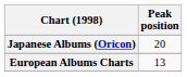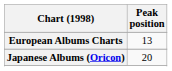 <table class="wikitable sortable plainrowheaders" style="text-align:center">
 <tr>
 <th scope="col">Chart (1998)</th>
 <th scope="col">Peak<br>position</th>
 </tr>
 <tr>
+</tr>
+<tr>
+</tr>
+<tr>
+</tr>
+<tr>
+</tr>
+<tr>
+<th scope="row">European Albums Charts</th>
+<td align = "center">13</td>
 </tr>
 <tr>
 </tr>
 <tr>
 </tr>
 <tr>
 </tr>
 <tr>
 <th scope="row">Japanese Albums (<a href='#'>Oricon</a>)</th>
 <td align="center">20</td>
 </tr>
 <tr>
 </tr>
 <tr>
 </tr>
 <tr>
 </tr>
 <tr>
-<th scope="row">European Albums Charts</th>
-<td align = "center">13</td>
-</tr>
-<tr>
-</tr>
-<tr>
-</tr>
-<tr>
-</tr>
-<tr>
 </tr>
 <tr>
 </tr>
 <tr>
 </tr>
 <tr>
 </tr>
 </table>
